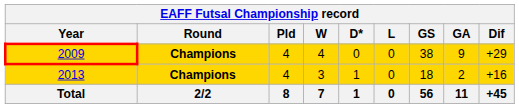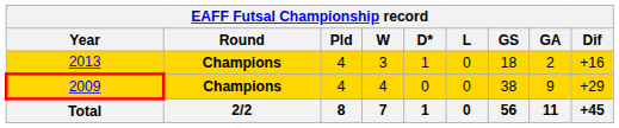 <table class="wikitable" style="text-align: center;font-size:90%;">
 <tr>
 <th colspan=9><a href='#'>EAFF Futsal Championship</a> record</th>
 </tr>
 <tr>
 <th width=150>Year</th>
 <th width=150>Round</th>
 <th width=35>Pld</th>
 <th width=35>W</th>
 <th width=35>D*</th>
 <th width=35>L</th>
 <th width=35>GS</th>
 <th width=35>GA</th>
 <th width=35>Dif</th>
 </tr>
 <tr bgcolor=gold>
+<td> <a href='#'>2013</a></td>
+<td><strong>Champions</strong></td>
+<td>4</td>
+<td>3</td>
+<td>1</td>
+<td>0</td>
+<td>18</td>
+<td>2</td>
+<td>+16</td>
+</tr>
+<tr bgcolor=gold>
 <td style="border: 3px solid red"> <a href='#'>2009</a></td>
 <td><strong>Champions</strong></td>
 <td>4</td>
 <td>4</td>
 <td>0</td>
 <td>0</td>
 <td>38</td>
 <td>9</td>
 <td>+29</td>
-</tr>
-<tr bgcolor=gold>
-<td> <a href='#'>2013</a></td>
-<td><strong>Champions</strong></td>
-<td>4</td>
-<td>3</td>
-<td>1</td>
-<td>0</td>
-<td>18</td>
-<td>2</td>
-<td>+16</td>
 </tr>
 <tr>
 <th><strong>Total</strong></th>
 <th>2/2</th>
 <th>8</th>
 <th>7</th>
 <th>1</th>
 <th>0</th>
 <th>56</th>
 <th>11</th>
 <th>+45</th>
 </tr>
 </table>
